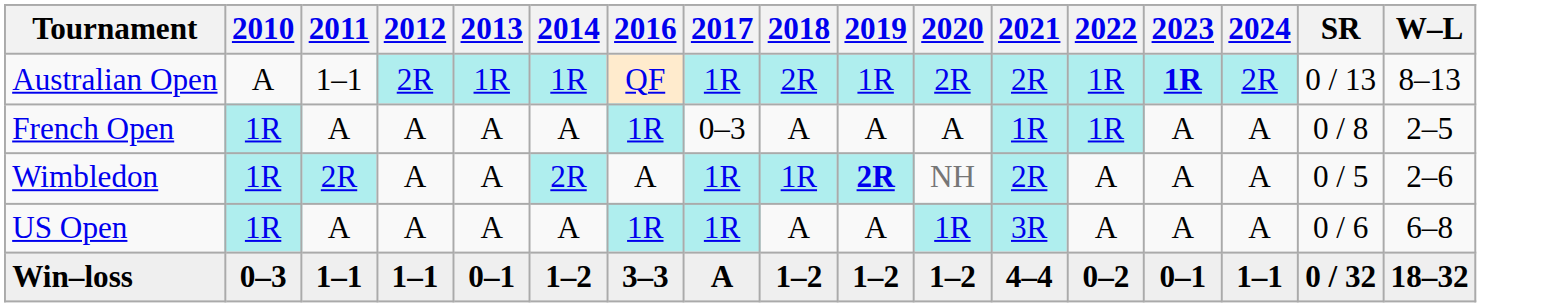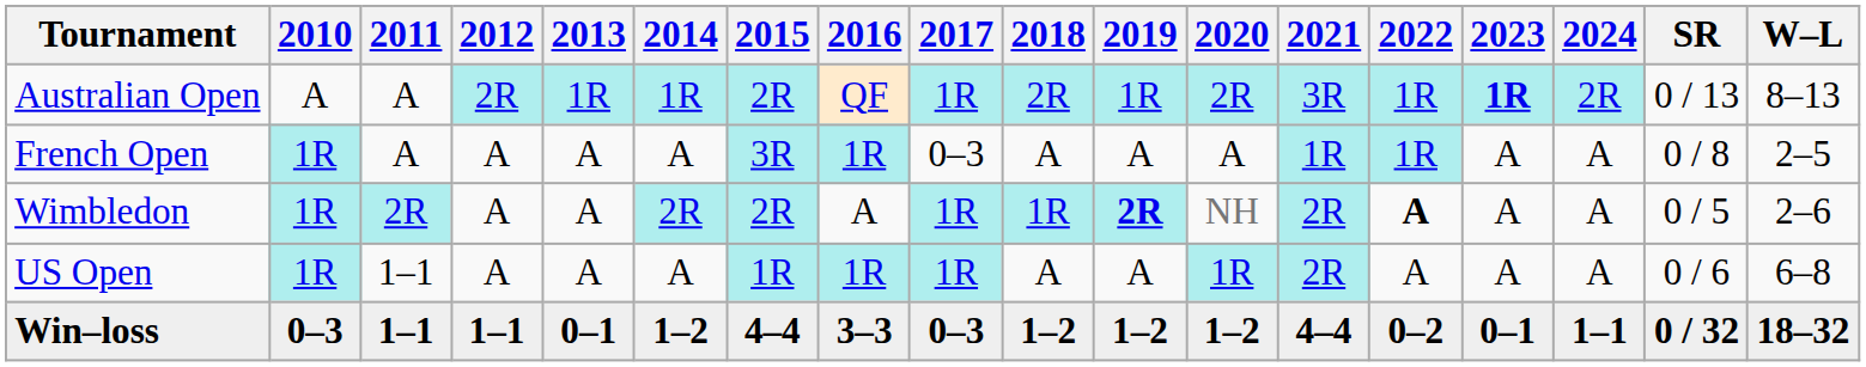 <table class=wikitable style=text-align:center>
 <tr>
 <th>Tournament</th>
 <th><a href='#'>2010</a></th>
 <th><a href='#'>2011</a></th>
 <th><a href='#'>2012</a></th>
 <th><a href='#'>2013</a></th>
 <th><a href='#'>2014</a></th>
+<th><a href='#'>2015</a></th>
 <th><a href='#'>2016</a></th>
 <th><a href='#'>2017</a></th>
 <th><a href='#'>2018</a></th>
 <th><a href='#'>2019</a></th>
 <th><a href='#'>2020</a></th>
 <th><a href='#'>2021</a></th>
 <th><a href='#'>2022</a></th>
 <th><a href='#'>2023</a></th>
 <th><a href='#'>2024</a></th>
 <th>SR</th>
 <th>W–L</th>
 </tr>
 <tr>
 <td align=left><a href='#'>Australian Open</a></td>
 <td>A</td>
-<td>1–1</td>
+<td>A</td>
 <td bgcolor=afeeee><a href='#'>2R</a></td>
 <td bgcolor=afeeee><a href='#'>1R</a></td>
 <td bgcolor=afeeee><a href='#'>1R</a></td>
+<td bgcolor=afeeee><a href='#'>2R</a></td>
 <td bgcolor=ffebcd><a href='#'>QF</a></td>
 <td bgcolor=afeeee><a href='#'>1R</a></td>
 <td bgcolor=afeeee><a href='#'>2R</a></td>
 <td bgcolor=afeeee><a href='#'>1R</a></td>
 <td bgcolor=afeeee><a href='#'>2R</a></td>
-<td bgcolor=afeeee><a href='#'>2R</a></td>
+<td bgcolor=afeeee><a href='#'>3R</a></td>
 <td bgcolor=afeeee><a href='#'>1R</a></td>
 <td bgcolor=afeeee><strong><a href='#'>1R</a></strong></td>
 <td bgcolor=afeeee><a href='#'>2R</a></td>
 <td>0 / 13</td>
 <td>8–13</td>
 </tr>
 <tr>
 <td align=left><a href='#'>French Open</a></td>
 <td bgcolor=afeeee><a href='#'>1R</a></td>
 <td>A</td>
 <td>A</td>
 <td>A</td>
 <td>A</td>
+<td bgcolor=afeeee><a href='#'>3R</a></td>
 <td bgcolor=afeeee><a href='#'>1R</a></td>
 <td>0–3</td>
 <td>A</td>
 <td>A</td>
 <td>A</td>
 <td bgcolor=afeeee><a href='#'>1R</a></td>
 <td bgcolor=afeeee><a href='#'>1R</a></td>
 <td>A</td>
 <td>A</td>
 <td>0 / 8</td>
 <td>2–5</td>
 </tr>
 <tr>
 <td align=left><a href='#'>Wimbledon</a></td>
 <td bgcolor=afeeee><a href='#'>1R</a></td>
 <td bgcolor=afeeee><a href='#'>2R</a></td>
 <td>A</td>
 <td>A</td>
 <td bgcolor=afeeee><a href='#'>2R</a></td>
+<td bgcolor=afeeee><a href='#'>2R</a></td>
 <td>A</td>
 <td bgcolor=afeeee><a href='#'>1R</a></td>
 <td bgcolor=afeeee><a href='#'>1R</a></td>
 <td bgcolor=afeeee><strong><a href='#'>2R</a></strong></td>
 <td style=color:#767676>NH</td>
 <td bgcolor=afeeee><a href='#'>2R</a></td>
-<td>A</td>
+<td><strong>A</strong></td>
 <td>A</td>
 <td>A</td>
 <td>0 / 5</td>
 <td>2–6</td>
 </tr>
 <tr>
 <td align=left><a href='#'>US Open</a></td>
 <td bgcolor=afeeee><a href='#'>1R</a></td>
-<td>A</td>
+<td>1–1</td>
 <td>A</td>
 <td>A</td>
 <td>A</td>
 <td bgcolor=afeeee><a href='#'>1R</a></td>
 <td bgcolor=afeeee><a href='#'>1R</a></td>
+<td bgcolor=afeeee><a href='#'>1R</a></td>
 <td>A</td>
 <td>A</td>
 <td bgcolor=afeeee><a href='#'>1R</a></td>
-<td bgcolor=afeeee><a href='#'>3R</a></td>
+<td bgcolor=afeeee><a href='#'>2R</a></td>
 <td>A</td>
 <td>A</td>
 <td>A</td>
 <td>0 / 6</td>
 <td>6–8</td>
 </tr>
 <tr style=background:#efefef;font-weight:bold>
 <td style=text-align:left>Win–loss</td>
 <td>0–3</td>
 <td>1–1</td>
 <td>1–1</td>
 <td>0–1</td>
 <td>1–2</td>
+<td>4–4</td>
 <td>3–3</td>
-<td>A</td>
+<td>0–3</td>
 <td>1–2</td>
 <td>1–2</td>
 <td>1–2</td>
 <td>4–4</td>
 <td>0–2</td>
 <td>0–1</td>
 <td>1–1</td>
 <td>0 / 32</td>
 <td>18–32</td>
 </tr>
 </table>
